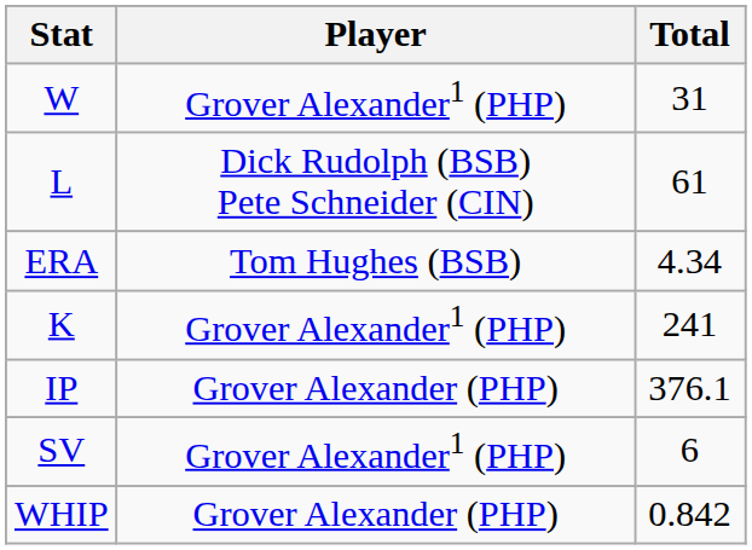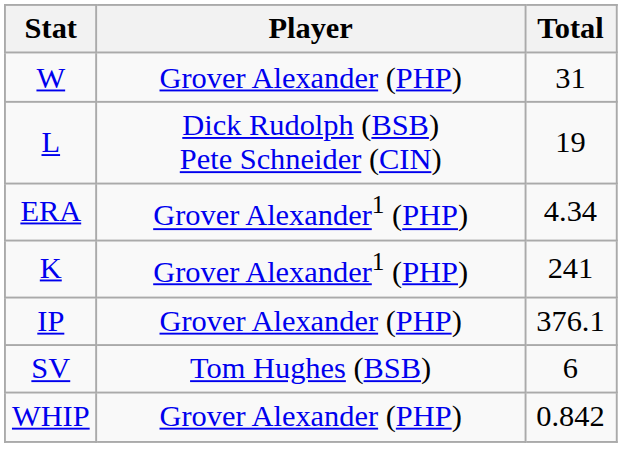 <table class="wikitable" style="text-align:center;">
 <tr>
 <th style="width:15%;">Stat</th>
 <th>Player</th>
 <th style="width:15%;">Total</th>
 </tr>
 <tr>
 <td><a href='#'>W</a></td>
-<td><a href='#'>Grover Alexander</a><sup>1</sup> (<a href='#'>PHP</a>)</td>
+<td><a href='#'>Grover Alexander</a> (<a href='#'>PHP</a>)</td>
 <td>31</td>
 </tr>
 <tr>
 <td><a href='#'>L</a></td>
 <td><a href='#'>Dick Rudolph</a> (<a href='#'>BSB</a>)<br><a href='#'>Pete Schneider</a> (<a href='#'>CIN</a>)</td>
-<td>61</td>
+<td>19</td>
 </tr>
 <tr>
 <td><a href='#'>ERA</a></td>
-<td><a href='#'>Tom Hughes</a> (<a href='#'>BSB</a>)</td>
+<td><a href='#'>Grover Alexander</a><sup>1</sup> (<a href='#'>PHP</a>)</td>
 <td>4.34</td>
 </tr>
 <tr>
 <td><a href='#'>K</a></td>
 <td><a href='#'>Grover Alexander</a><sup>1</sup> (<a href='#'>PHP</a>)</td>
 <td>241</td>
 </tr>
 <tr>
 <td><a href='#'>IP</a></td>
 <td><a href='#'>Grover Alexander</a> (<a href='#'>PHP</a>)</td>
 <td>376.1</td>
 </tr>
 <tr>
 <td><a href='#'>SV</a></td>
-<td><a href='#'>Grover Alexander</a><sup>1</sup> (<a href='#'>PHP</a>)</td>
+<td><a href='#'>Tom Hughes</a> (<a href='#'>BSB</a>)</td>
 <td>6</td>
 </tr>
 <tr>
 <td><a href='#'>WHIP</a></td>
 <td><a href='#'>Grover Alexander</a> (<a href='#'>PHP</a>)</td>
 <td>0.842</td>
 </tr>
 </table>
